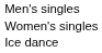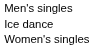 <table>
 <tr>
 <td>Men's singles</td>
+<td></td>
+<td></td>
+<td></td>
+</tr>
+<tr>
+<td>Ice dance</td>
 <td></td>
 <td></td>
 <td></td>
 </tr>
 <tr>
 <td>Women's singles</td>
 <td></td>
 <td></td>
 <td></td>
 </tr>
-<tr>
-<td>Ice dance</td>
-<td></td>
-<td></td>
-<td></td>
-</tr>
 </table>
